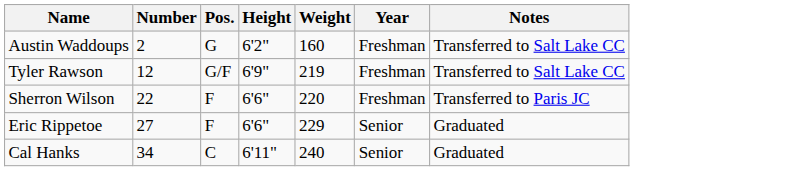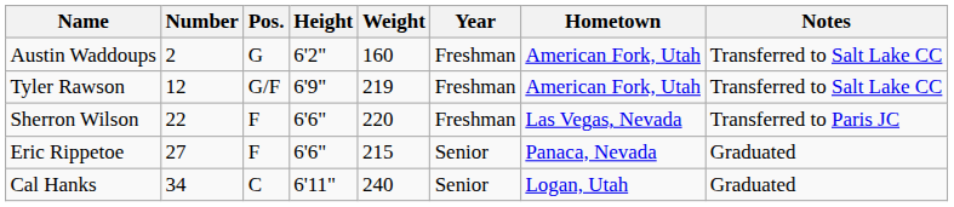 <table class="wikitable sortable">
 <tr>
 <th>Name</th>
 <th>Number</th>
 <th>Pos.</th>
 <th>Height</th>
 <th>Weight</th>
 <th>Year</th>
+<th>Hometown</th>
 <th class="unsortable">Notes</th>
 </tr>
 <tr>
 <td>Austin Waddoups</td>
 <td>2</td>
 <td>G</td>
 <td>6'2"</td>
 <td>160</td>
 <td>Freshman</td>
+<td><a href='#'>American Fork, Utah</a></td>
 <td>Transferred to <a href='#'>Salt Lake CC</a></td>
 </tr>
 <tr>
 <td>Tyler Rawson</td>
 <td>12</td>
 <td>G/F</td>
 <td>6'9"</td>
 <td>219</td>
 <td>Freshman</td>
+<td><a href='#'>American Fork, Utah</a></td>
 <td>Transferred to <a href='#'>Salt Lake CC</a></td>
 </tr>
 <tr>
 <td>Sherron Wilson</td>
 <td>22</td>
 <td>F</td>
 <td>6'6"</td>
 <td>220</td>
 <td>Freshman</td>
+<td><a href='#'>Las Vegas, Nevada</a></td>
 <td>Transferred to <a href='#'>Paris JC</a></td>
 </tr>
 <tr>
 <td>Eric Rippetoe</td>
 <td>27</td>
 <td>F</td>
 <td>6'6"</td>
-<td>229</td>
+<td>215</td>
 <td>Senior</td>
+<td><a href='#'>Panaca, Nevada</a></td>
 <td>Graduated</td>
 </tr>
 <tr>
 <td>Cal Hanks</td>
 <td>34</td>
 <td>C</td>
 <td>6'11"</td>
 <td>240</td>
 <td>Senior</td>
+<td><a href='#'>Logan, Utah</a></td>
 <td>Graduated</td>
 </tr>
 </table>
